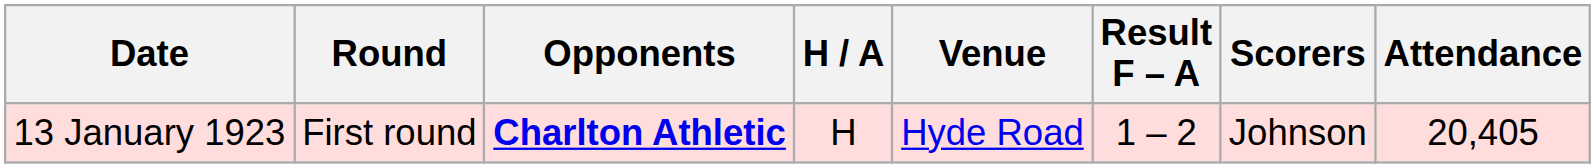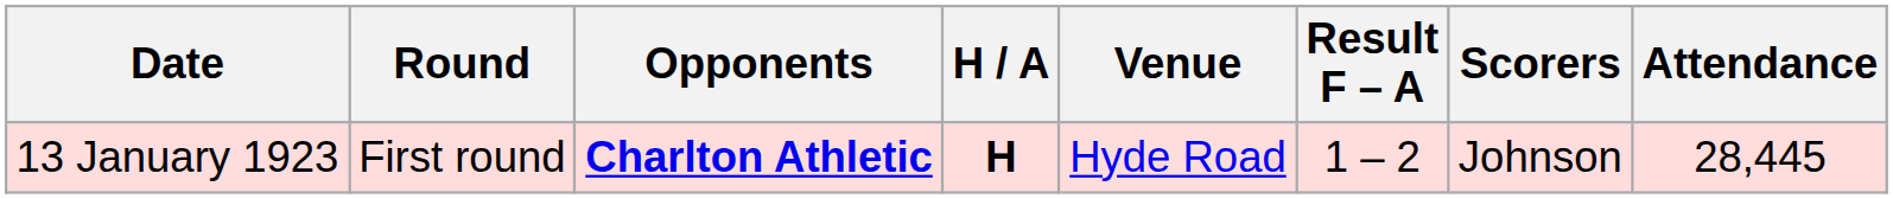 <table class="wikitable" style="text-align:center">
 <tr>
 <th>Date</th>
 <th>Round</th>
 <th>Opponents</th>
 <th>H / A</th>
 <th>Venue</th>
 <th>Result<br>F – A</th>
 <th>Scorers</th>
 <th>Attendance</th>
 </tr>
 <tr bgcolor="#ffdddd">
 <td>13 January 1923</td>
 <td>First round</td>
 <td><strong><a href='#'>Charlton Athletic</a></strong></td>
-<td>H</td>
+<td><strong>H</strong></td>
 <td><a href='#'>Hyde Road</a></td>
 <td>1 – 2</td>
 <td>Johnson</td>
-<td>20,405</td>
+<td>28,445</td>
 </tr>
 </table>
